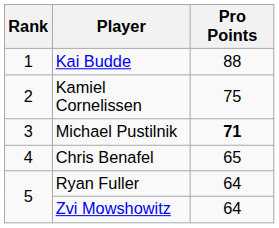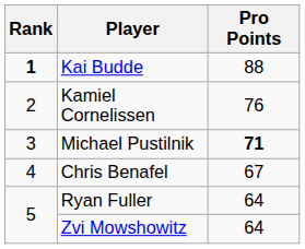 <table class="wikitable" width=30%>
 <tr>
 <th>Rank</th>
 <th>Player</th>
 <th>Pro Points</th>
 </tr>
 <tr>
-<td align=center>1</td>
+<td align=center><strong>1</strong></td>
 <td> <a href='#'>Kai Budde</a></td>
 <td align=center>88</td>
 </tr>
 <tr>
 <td align=center>2</td>
 <td> Kamiel Cornelissen</td>
-<td align=center>75</td>
+<td align=center>76</td>
 </tr>
 <tr>
 <td align=center>3</td>
 <td> Michael Pustilnik</td>
 <td align=center><strong>71</strong></td>
 </tr>
 <tr>
 <td align=center>4</td>
 <td> Chris Benafel</td>
-<td align=center>65</td>
+<td align=center>67</td>
 </tr>
 <tr>
 <td align=center rowspan=2>5</td>
 <td> Ryan Fuller</td>
 <td align=center>64</td>
 </tr>
 <tr>
 <td> <a href='#'>Zvi Mowshowitz</a></td>
 <td align=center>64</td>
 </tr>
 </table>
